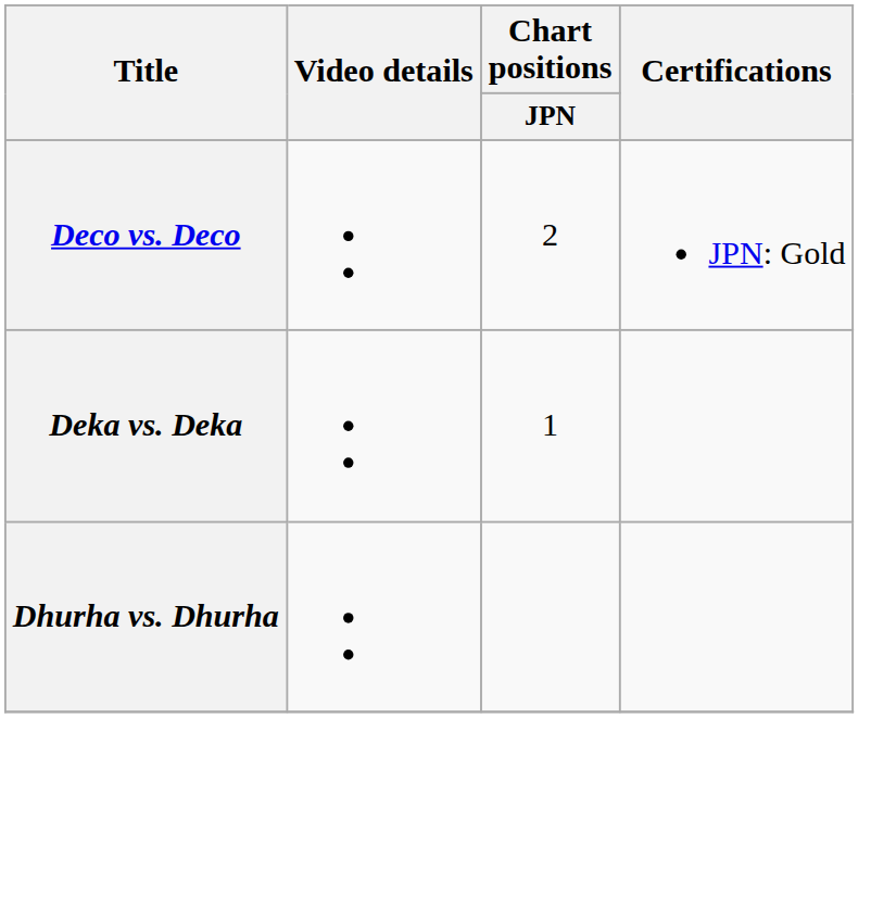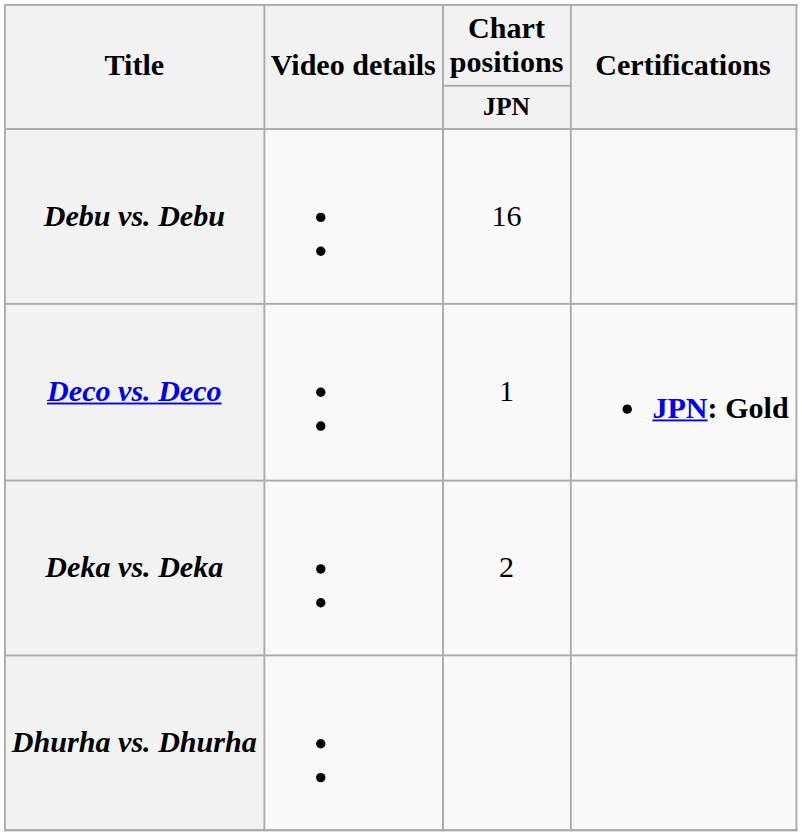 <table class="wikitable plainrowheaders">
 <tr>
 <th scope="col" rowspan="2">Title</th>
 <th scope="col" rowspan="2">Video details</th>
 <th scope="col">Chart positions</th>
 <th scope="col" rowspan="2">Certifications</th>
 </tr>
 <tr>
 <th scope="col" style="width:4em;font-size:85%">JPN<br></th>
 </tr>
 <tr>
+<th scope="row"><strong><em>Debu vs. Debu</em></strong></th>
+<td><br><ul><li></li><li></li></ul></td>
+<td align="center">16</td>
+<td></td>
+</tr>
+<tr>
 <th scope="row"><strong><em><a href='#'>Deco vs. Deco</a></em></strong></th>
 <td><br><ul><li></li><li></li></ul></td>
-<td align="center">2</td>
-<td><br><ul><li><a href='#'>JPN</a>: Gold</li></ul></td>
+<td align="center">1</td>
+<td><strong><br><ul><li><a href='#'>JPN</a>: Gold</li></ul></strong></td>
 </tr>
 <tr>
 <th scope="row"><strong><em>Deka vs. Deka</em></strong></th>
 <td><br><ul><li></li><li></li></ul></td>
-<td align="center">1</td>
+<td align="center">2</td>
 <td></td>
 </tr>
 <tr>
 <th scope="row"><strong><em>Dhurha vs. Dhurha</em></strong></th>
 <td><br><ul><li></li><li></li></ul></td>
 <td align="center"></td>
 <td></td>
 </tr>
 <tr>
 </tr>
 </table>
